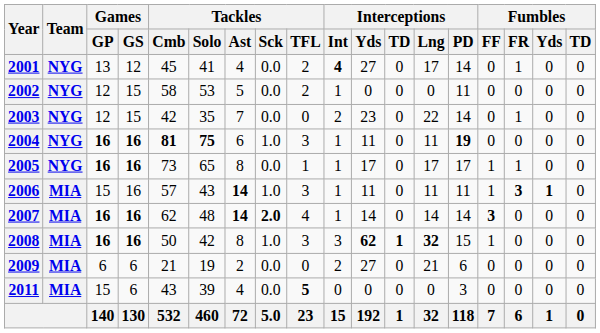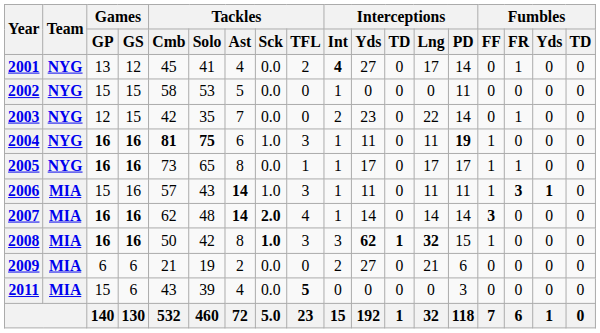 <table class="wikitable" style="text-align:center">
 <tr>
 <th rowspan="2">Year</th>
 <th rowspan="2">Team</th>
 <th colspan="2">Games</th>
 <th colspan="5">Tackles</th>
 <th colspan="5">Interceptions</th>
 <th colspan="4">Fumbles</th>
 </tr>
 <tr>
 <th>GP</th>
 <th>GS</th>
 <th>Cmb</th>
 <th>Solo</th>
 <th>Ast</th>
 <th>Sck</th>
 <th>TFL</th>
 <th>Int</th>
 <th>Yds</th>
 <th>TD</th>
 <th>Lng</th>
 <th>PD</th>
 <th>FF</th>
 <th>FR</th>
 <th>Yds</th>
 <th>TD</th>
 </tr>
 <tr>
 <th><a href='#'>2001</a></th>
 <th><a href='#'>NYG</a></th>
 <td>13</td>
 <td>12</td>
 <td>45</td>
 <td>41</td>
 <td>4</td>
 <td>0.0</td>
 <td>2</td>
 <td><strong>4</strong></td>
 <td>27</td>
 <td>0</td>
 <td>17</td>
 <td>14</td>
 <td>0</td>
 <td>1</td>
 <td>0</td>
 <td>0</td>
 </tr>
 <tr>
 <th><a href='#'>2002</a></th>
 <th><a href='#'>NYG</a></th>
-<td>12</td>
+<td>15</td>
 <td>15</td>
 <td>58</td>
 <td>53</td>
 <td>5</td>
 <td>0.0</td>
-<td>2</td>
+<td>0</td>
 <td>1</td>
 <td>0</td>
 <td>0</td>
 <td>0</td>
 <td>11</td>
 <td>0</td>
 <td>0</td>
 <td>0</td>
 <td>0</td>
 </tr>
 <tr>
 <th><a href='#'>2003</a></th>
 <th><a href='#'>NYG</a></th>
 <td>12</td>
 <td>15</td>
 <td>42</td>
 <td>35</td>
 <td>7</td>
 <td>0.0</td>
 <td>0</td>
 <td>2</td>
 <td>23</td>
 <td>0</td>
 <td>22</td>
 <td>14</td>
 <td>0</td>
 <td>1</td>
 <td>0</td>
 <td>0</td>
 </tr>
 <tr>
 <th><a href='#'>2004</a></th>
 <th><a href='#'>NYG</a></th>
 <td><strong>16</strong></td>
 <td><strong>16</strong></td>
 <td><strong>81</strong></td>
 <td><strong>75</strong></td>
 <td>6</td>
 <td>1.0</td>
 <td>3</td>
 <td>1</td>
 <td>11</td>
 <td>0</td>
 <td>11</td>
 <td><strong>19</strong></td>
-<td>0</td>
+<td>1</td>
 <td>0</td>
 <td>0</td>
 <td>0</td>
 </tr>
 <tr>
 <th><a href='#'>2005</a></th>
 <th><a href='#'>NYG</a></th>
 <td><strong>16</strong></td>
 <td><strong>16</strong></td>
 <td>73</td>
 <td>65</td>
 <td>8</td>
 <td>0.0</td>
 <td>1</td>
 <td>1</td>
 <td>17</td>
 <td>0</td>
 <td>17</td>
 <td>17</td>
 <td>1</td>
 <td>1</td>
 <td>0</td>
 <td>0</td>
 </tr>
 <tr>
 <th><a href='#'>2006</a></th>
 <th><a href='#'>MIA</a></th>
 <td>15</td>
 <td>16</td>
 <td>57</td>
 <td>43</td>
 <td><strong>14</strong></td>
 <td>1.0</td>
 <td>3</td>
 <td>1</td>
 <td>11</td>
 <td>0</td>
 <td>11</td>
 <td>11</td>
 <td>1</td>
 <td><strong>3</strong></td>
 <td><strong>1</strong></td>
 <td>0</td>
 </tr>
 <tr>
 <th><a href='#'>2007</a></th>
 <th><a href='#'>MIA</a></th>
 <td><strong>16</strong></td>
 <td><strong>16</strong></td>
 <td>62</td>
 <td>48</td>
 <td><strong>14</strong></td>
 <td><strong>2.0</strong></td>
 <td>4</td>
 <td>1</td>
 <td>14</td>
 <td>0</td>
 <td>14</td>
 <td>14</td>
 <td><strong>3</strong></td>
 <td>0</td>
 <td>0</td>
 <td>0</td>
 </tr>
 <tr>
 <th><a href='#'>2008</a></th>
 <th><a href='#'>MIA</a></th>
 <td><strong>16</strong></td>
 <td><strong>16</strong></td>
 <td>50</td>
 <td>42</td>
 <td>8</td>
-<td>1.0</td>
+<td><strong>1.0</strong></td>
 <td>3</td>
 <td>3</td>
 <td><strong>62</strong></td>
 <td><strong>1</strong></td>
 <td><strong>32</strong></td>
 <td>15</td>
 <td>1</td>
 <td>0</td>
 <td>0</td>
 <td>0</td>
 </tr>
 <tr>
 <th><a href='#'>2009</a></th>
 <th><a href='#'>MIA</a></th>
 <td>6</td>
 <td>6</td>
 <td>21</td>
 <td>19</td>
 <td>2</td>
 <td>0.0</td>
 <td>0</td>
 <td>2</td>
 <td>27</td>
 <td>0</td>
 <td>21</td>
 <td>6</td>
 <td>0</td>
 <td>0</td>
 <td>0</td>
 <td>0</td>
 </tr>
 <tr>
 <th><a href='#'>2011</a></th>
 <th><a href='#'>MIA</a></th>
 <td>15</td>
 <td>6</td>
 <td>43</td>
 <td>39</td>
 <td>4</td>
 <td>0.0</td>
 <td><strong>5</strong></td>
 <td>0</td>
 <td>0</td>
 <td>0</td>
 <td>0</td>
 <td>3</td>
 <td>0</td>
 <td>0</td>
 <td>0</td>
 <td>0</td>
 </tr>
 <tr>
 <th colspan="2"></th>
 <th>140</th>
 <th>130</th>
 <th>532</th>
 <th>460</th>
 <th>72</th>
 <th>5.0</th>
 <th>23</th>
 <th>15</th>
 <th>192</th>
 <th>1</th>
 <th>32</th>
 <th>118</th>
 <th>7</th>
 <th>6</th>
 <th>1</th>
 <th>0</th>
 </tr>
 </table>
